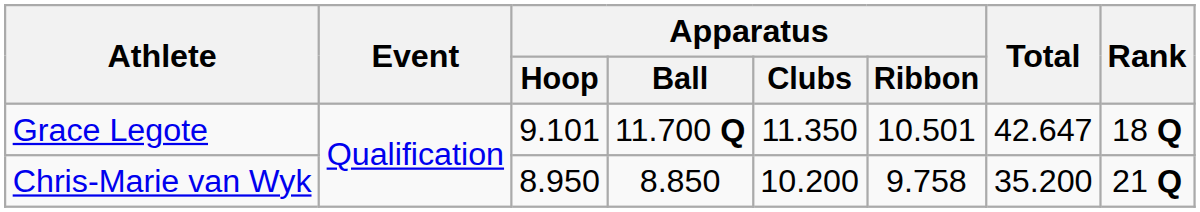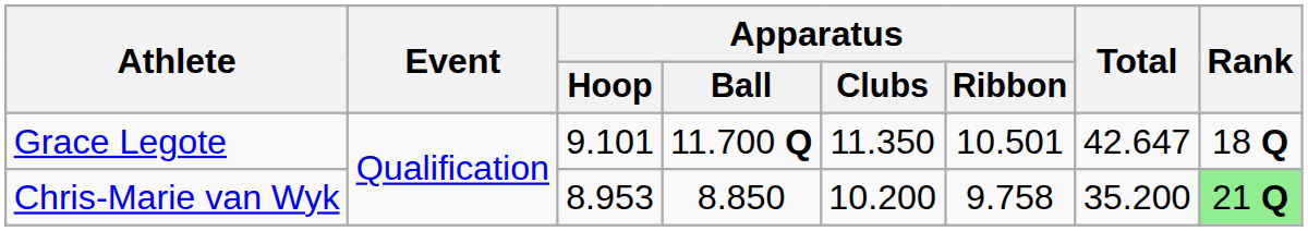 <table class=wikitable style="font-size:90%">
 <tr>
 <th rowspan=2>Athlete</th>
 <th rowspan=2>Event</th>
 <th colspan=4>Apparatus</th>
 <th rowspan=2>Total</th>
 <th rowspan=2>Rank</th>
 </tr>
 <tr style="font-size:95%;">
 <th>Hoop</th>
 <th>Ball</th>
 <th>Clubs</th>
 <th>Ribbon</th>
 </tr>
 <tr align=center>
 <td align=left><a href='#'>Grace Legote</a></td>
 <td align=left rowspan=2><a href='#'>Qualification</a></td>
 <td>9.101</td>
 <td>11.700 <strong>Q</strong></td>
 <td>11.350</td>
 <td>10.501</td>
 <td>42.647</td>
 <td>18 <strong>Q</strong></td>
 </tr>
 <tr align=center>
 <td align=left><a href='#'>Chris-Marie van Wyk</a></td>
-<td>8.950</td>
+<td>8.953</td>
 <td>8.850</td>
 <td>10.200</td>
 <td>9.758</td>
 <td>35.200</td>
-<td>21 <strong>Q</strong></td>
+<td style="background: lightgreen;">21 <strong>Q</strong></td>
 </tr>
 </table>
